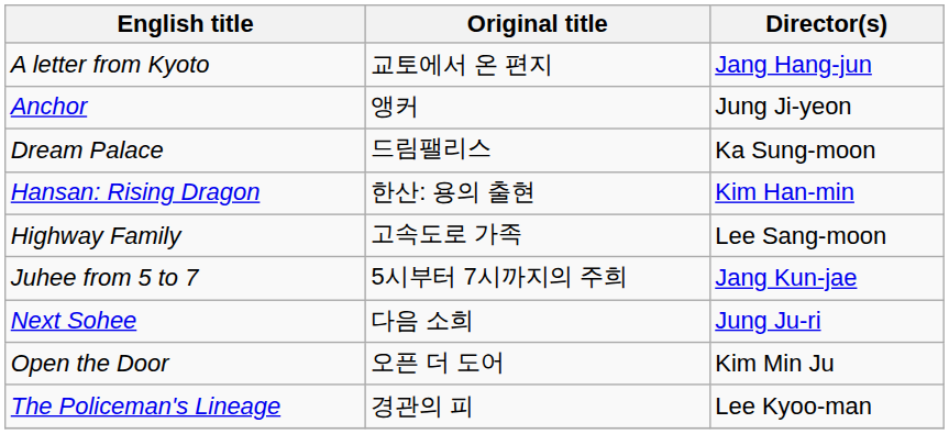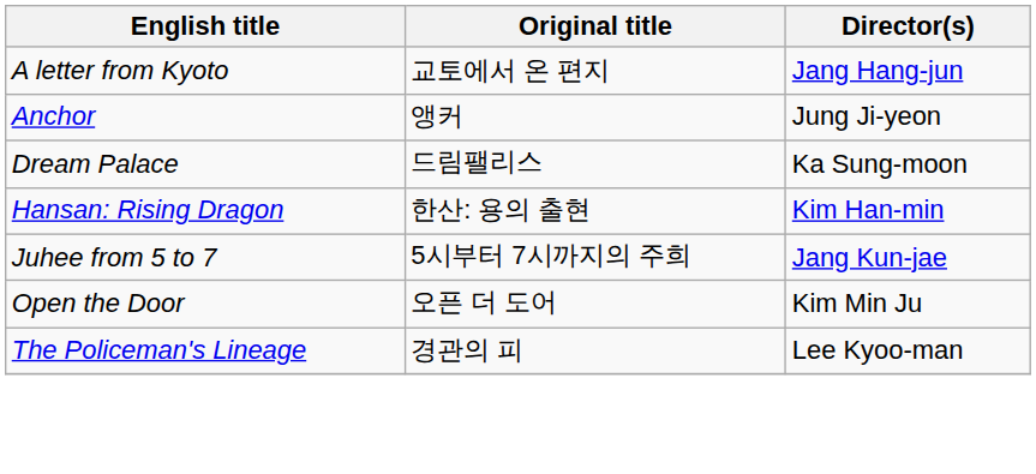 <table class="sortable wikitable" style="width:100%; margin-bottom:4px" cellpadding="5">
 <tr>
 <th scope="col">English title</th>
 <th scope="col">Original title</th>
 <th scope="col">Director(s)</th>
 </tr>
 <tr>
 <td><em>A letter from Kyoto</em></td>
 <td>교토에서 온 편지</td>
 <td><a href='#'>Jang Hang-jun</a></td>
 </tr>
 <tr>
 <td><em><a href='#'>Anchor</a></em></td>
 <td>앵커</td>
 <td>Jung Ji-yeon</td>
 </tr>
 <tr>
 <td><em>Dream Palace</em></td>
 <td>드림팰리스</td>
 <td>Ka Sung-moon</td>
 </tr>
 <tr>
 <td><em><a href='#'>Hansan: Rising Dragon</a></em></td>
 <td>한산: 용의 출현</td>
 <td><a href='#'>Kim Han-min</a></td>
 </tr>
 <tr>
-<td><em>Highway Family</em></td>
-<td>고속도로 가족</td>
-<td>Lee Sang-moon</td>
-</tr>
-<tr>
 <td><em>Juhee from 5 to 7</em></td>
 <td>5시부터 7시까지의 주희</td>
 <td><a href='#'>Jang Kun-jae</a></td>
-</tr>
-<tr>
-<td><em><a href='#'>Next Sohee</a></em></td>
-<td>다음 소희</td>
-<td><a href='#'>Jung Ju-ri</a></td>
 </tr>
 <tr>
 <td><em>Open the Door</em></td>
 <td>오픈 더 도어</td>
 <td>Kim Min Ju</td>
 </tr>
 <tr>
 <td><em><a href='#'>The Policeman's Lineage</a></em></td>
 <td>경관의 피</td>
 <td>Lee Kyoo-man</td>
 </tr>
 <tr>
 </tr>
 </table>
